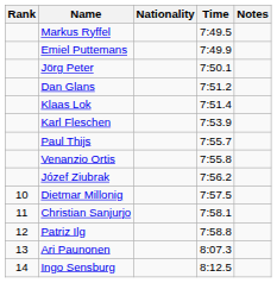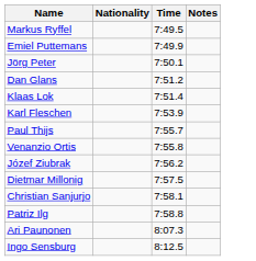 <table class="wikitable sortable" style="text-align:center">
 <tr>
-<th>Rank</th>
 <th>Name</th>
 <th>Nationality</th>
 <th>Time</th>
 <th>Notes</th>
 </tr>
 <tr>
-<td></td>
 <td align="left"><a href='#'>Markus Ryffel</a></td>
 <td align=left></td>
 <td>7:49.5</td>
 <td></td>
 </tr>
 <tr>
-<td></td>
 <td align="left"><a href='#'>Emiel Puttemans</a></td>
 <td align=left></td>
 <td>7:49.9</td>
 <td></td>
 </tr>
 <tr>
-<td></td>
 <td align="left"><a href='#'>Jörg Peter</a></td>
 <td align=left></td>
 <td>7:50.1</td>
 <td></td>
 </tr>
 <tr>
-<td></td>
 <td align="left"><a href='#'>Dan Glans</a></td>
 <td align=left></td>
 <td>7:51.2</td>
 <td></td>
 </tr>
 <tr>
-<td></td>
 <td align="left"><a href='#'>Klaas Lok</a></td>
 <td align=left></td>
 <td>7:51.4</td>
 <td></td>
 </tr>
 <tr>
-<td></td>
 <td align="left"><a href='#'>Karl Fleschen</a></td>
 <td align=left></td>
 <td>7:53.9</td>
 <td></td>
 </tr>
 <tr>
-<td></td>
 <td align="left"><a href='#'>Paul Thijs</a></td>
 <td align=left></td>
 <td>7:55.7</td>
 <td></td>
 </tr>
 <tr>
-<td></td>
 <td align="left"><a href='#'>Venanzio Ortis</a></td>
 <td align=left></td>
 <td>7:55.8</td>
 <td></td>
 </tr>
 <tr>
-<td></td>
 <td align="left"><a href='#'>Józef Ziubrak</a></td>
 <td align=left></td>
 <td>7:56.2</td>
 <td></td>
 </tr>
 <tr>
-<td>10</td>
 <td align="left"><a href='#'>Dietmar Millonig</a></td>
 <td align=left></td>
 <td>7:57.5</td>
 <td></td>
 </tr>
 <tr>
-<td>11</td>
 <td align="left"><a href='#'>Christian Sanjurjo</a></td>
 <td align=left></td>
 <td>7:58.1</td>
 <td></td>
 </tr>
 <tr>
-<td>12</td>
 <td align="left"><a href='#'>Patriz Ilg</a></td>
 <td align=left></td>
 <td>7:58.8</td>
 <td></td>
 </tr>
 <tr>
-<td>13</td>
 <td align="left"><a href='#'>Ari Paunonen</a></td>
 <td align=left></td>
 <td>8:07.3</td>
 <td></td>
 </tr>
 <tr>
-<td>14</td>
 <td align="left"><a href='#'>Ingo Sensburg</a></td>
 <td align=left></td>
 <td>8:12.5</td>
 <td></td>
 </tr>
 </table>
